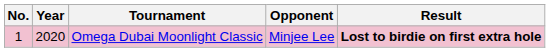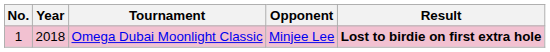 <table class="wikitable" style="font-size:90%;">
 <tr>
 <th>No.</th>
 <th>Year</th>
 <th>Tournament</th>
 <th>Opponent</th>
 <th>Result</th>
 </tr>
 <tr style="background:#F2C1D1;">
 <td align=center>1</td>
-<td>2020</td>
+<td>2018</td>
 <td><a href='#'>Omega Dubai Moonlight Classic</a></td>
 <td> <a href='#'>Minjee Lee</a></td>
 <td><strong>Lost to birdie on first extra hole</strong></td>
 </tr>
 </table>
